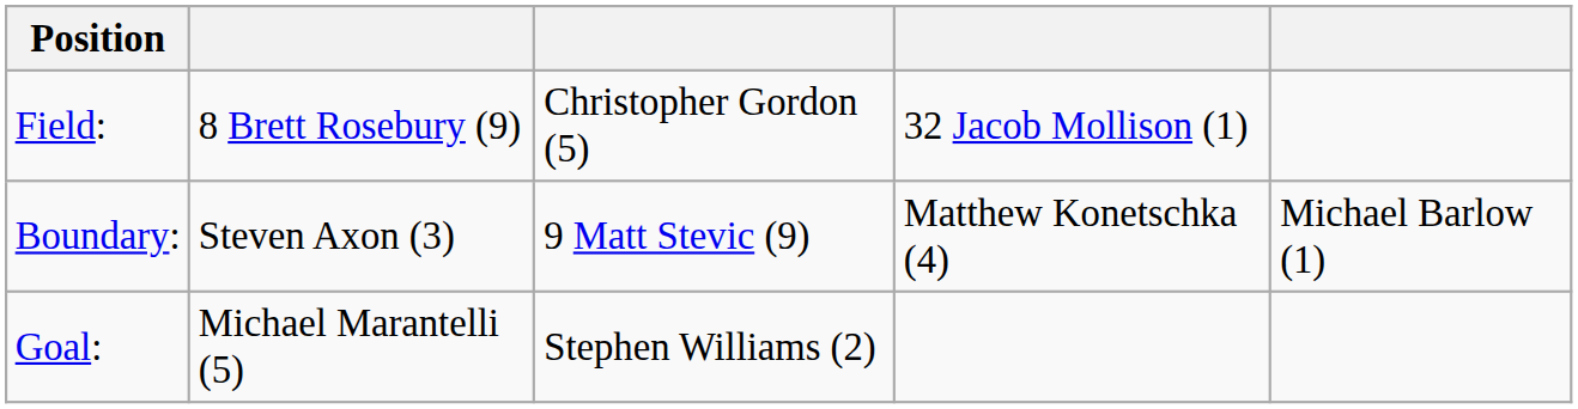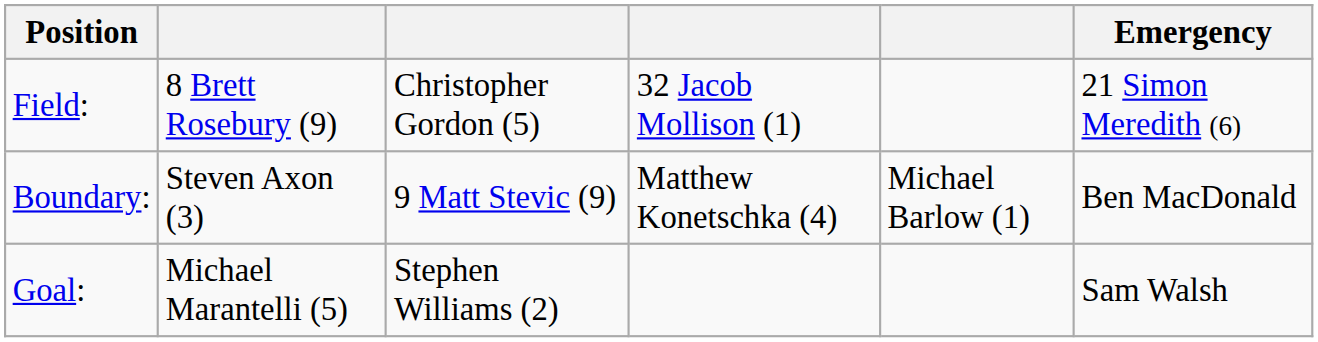 <table class="wikitable" style="font-size: 95%;">
 <tr>
 <th>Position</th>
 <th></th>
 <th></th>
 <th></th>
 <th></th>
+<th>Emergency</th>
 </tr>
 <tr>
 <td><a href='#'>Field</a>:</td>
 <td>8 <a href='#'>Brett Rosebury</a> (9)</td>
 <td>Christopher Gordon (5)</td>
 <td>32 <a href='#'>Jacob Mollison</a> (1)</td>
 <td></td>
+<td>21 <a href='#'>Simon Meredith</a> <small>(6)</small></td>
 </tr>
 <tr>
 <td><a href='#'>Boundary</a>:</td>
 <td>Steven Axon (3)</td>
 <td>9 <a href='#'>Matt Stevic</a> (9)</td>
 <td>Matthew Konetschka (4)</td>
 <td>Michael Barlow (1)</td>
+<td>Ben MacDonald</td>
 </tr>
 <tr>
 <td><a href='#'>Goal</a>:</td>
 <td>Michael Marantelli (5)</td>
 <td>Stephen Williams (2)</td>
 <td></td>
 <td></td>
+<td>Sam Walsh</td>
 </tr>
 </table>
